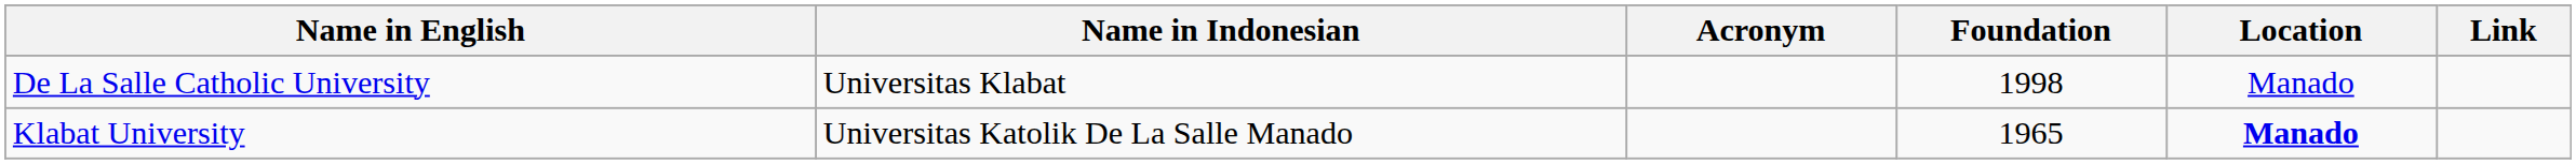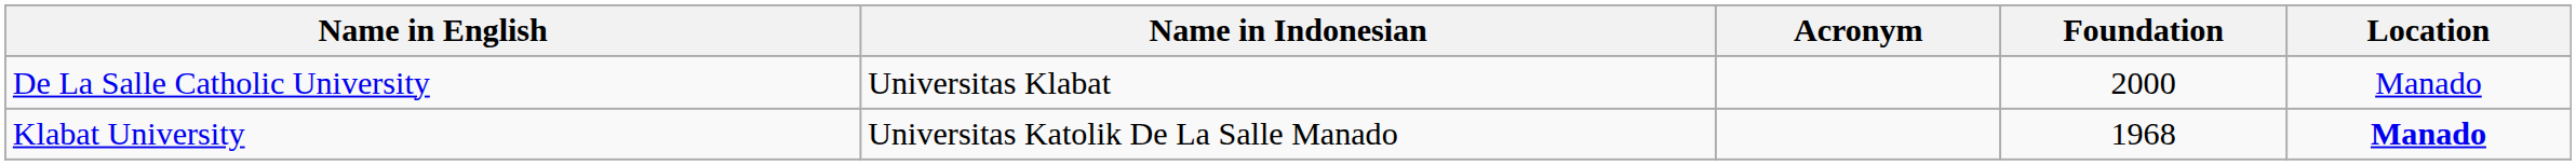 <table class="wikitable sortable" style="width:100%;">
 <tr>
 <th>Name in English</th>
 <th>Name in Indonesian</th>
 <th>Acronym</th>
 <th>Foundation</th>
 <th>Location</th>
-<th class="unsortable">Link</th>
 </tr>
 <tr>
 <td style="width:30%;"><a href='#'>De La Salle Catholic University</a></td>
 <td style="width:30%;">Universitas Klabat</td>
 <td style="width:10%; text-align:center;"></td>
-<td style="width:10%; text-align:center;">1998</td>
+<td style="width:10%; text-align:center;">2000</td>
 <td style="width:10%; text-align:center;"><a href='#'>Manado</a></td>
-<td style="width:5%; text-align:center;"></td>
 </tr>
 <tr>
 <td style="width:30%;"><a href='#'>Klabat University</a></td>
 <td style="width:30%;">Universitas Katolik De La Salle Manado</td>
 <td style="width:10%; text-align:center;"></td>
-<td style="width:10%; text-align:center;">1965</td>
+<td style="width:10%; text-align:center;">1968</td>
 <td style="width:10%; text-align:center;"><strong><a href='#'>Manado</a></strong></td>
-<td style="width:5%; text-align:center;"></td>
 </tr>
 </table>
